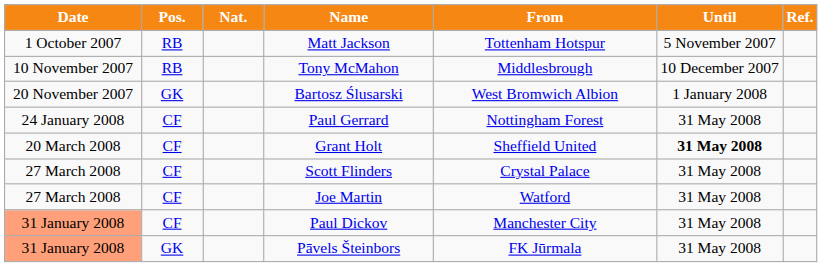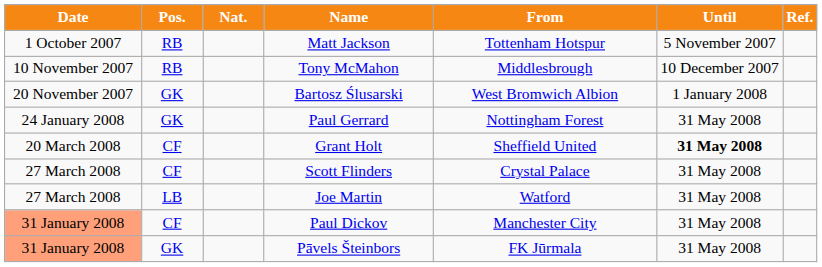 <table class="wikitable"  style="text-align:center; font-size:90%; ">
 <tr>
 <th style="background:#F68712; color:#FFFFFF; width:120px;">Date</th>
 <th style="background:#F68712; color:#FFFFFF; width:50px;">Pos.</th>
 <th style="background:#F68712; color:#FFFFFF; width:50px;">Nat.</th>
 <th style="background:#F68712; color:#FFFFFF; width:150px;">Name</th>
 <th style="background:#F68712; color:#FFFFFF; width:200px;">From</th>
 <th style="background:#F68712; color:#FFFFFF; width:110px;">Until</th>
 <th style="background:#F68712; color:#FFFFFF; width:25px;">Ref.</th>
 </tr>
 <tr>
 <td>1 October 2007</td>
 <td><a href='#'>RB</a></td>
 <td></td>
 <td><a href='#'>Matt Jackson</a></td>
 <td><a href='#'>Tottenham Hotspur</a></td>
 <td>5 November 2007</td>
 <td></td>
 </tr>
 <tr>
 <td>10 November 2007</td>
 <td><a href='#'>RB</a></td>
 <td></td>
 <td><a href='#'>Tony McMahon</a></td>
 <td><a href='#'>Middlesbrough</a></td>
 <td>10 December 2007</td>
 <td></td>
 </tr>
 <tr>
 <td>20 November 2007</td>
 <td><a href='#'>GK</a></td>
 <td></td>
 <td><a href='#'>Bartosz Ślusarski</a></td>
 <td><a href='#'>West Bromwich Albion</a></td>
 <td>1 January 2008</td>
 <td></td>
 </tr>
 <tr>
 <td>24 January 2008</td>
-<td><a href='#'>CF</a></td>
+<td><a href='#'>GK</a></td>
 <td></td>
 <td><a href='#'>Paul Gerrard</a></td>
 <td><a href='#'>Nottingham Forest</a></td>
 <td>31 May 2008</td>
 <td></td>
 </tr>
 <tr>
 <td>20 March 2008</td>
 <td><a href='#'>CF</a></td>
 <td></td>
 <td><a href='#'>Grant Holt</a></td>
 <td><a href='#'>Sheffield United</a></td>
 <td><strong>31 May 2008</strong></td>
 <td></td>
 </tr>
 <tr>
 <td>27 March 2008</td>
 <td><a href='#'>CF</a></td>
 <td></td>
 <td><a href='#'>Scott Flinders</a></td>
 <td><a href='#'>Crystal Palace</a></td>
 <td>31 May 2008</td>
 <td></td>
 </tr>
 <tr>
 <td>27 March 2008</td>
-<td><a href='#'>CF</a></td>
+<td><a href='#'>LB</a></td>
 <td></td>
 <td><a href='#'>Joe Martin</a></td>
 <td><a href='#'>Watford</a></td>
 <td>31 May 2008</td>
 <td></td>
 </tr>
 <tr>
 <td style="background: lightsalmon;">31 January 2008</td>
 <td><a href='#'>CF</a></td>
 <td></td>
 <td><a href='#'>Paul Dickov</a></td>
 <td><a href='#'>Manchester City</a></td>
 <td>31 May 2008</td>
 <td></td>
 </tr>
 <tr>
 <td style="background: lightsalmon;">31 January 2008</td>
 <td><a href='#'>GK</a></td>
 <td></td>
 <td><a href='#'>Pāvels Šteinbors</a></td>
 <td><a href='#'>FK Jūrmala</a></td>
 <td>31 May 2008</td>
 <td></td>
 </tr>
 </table>
